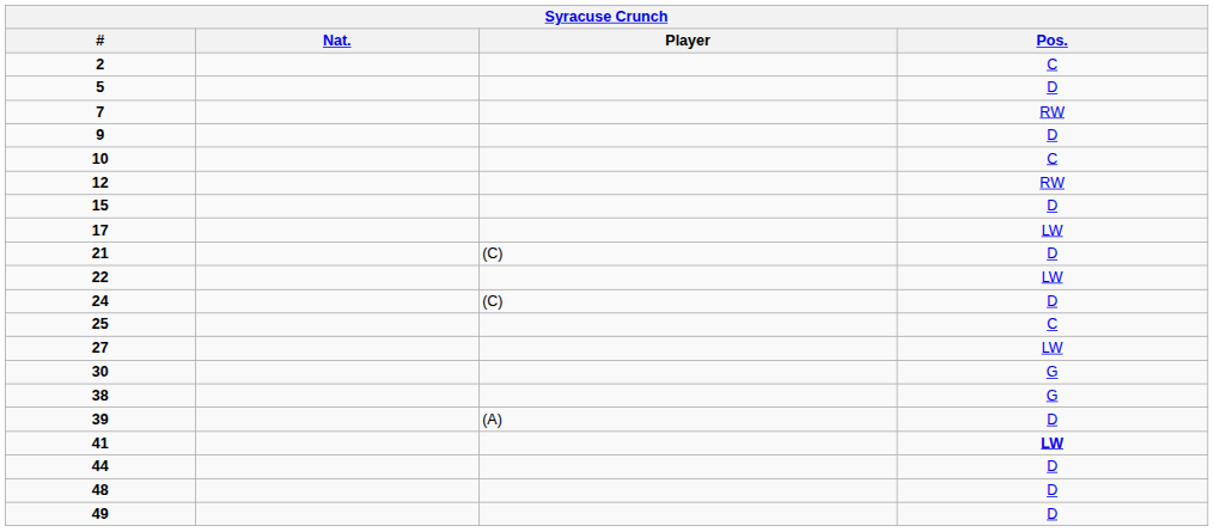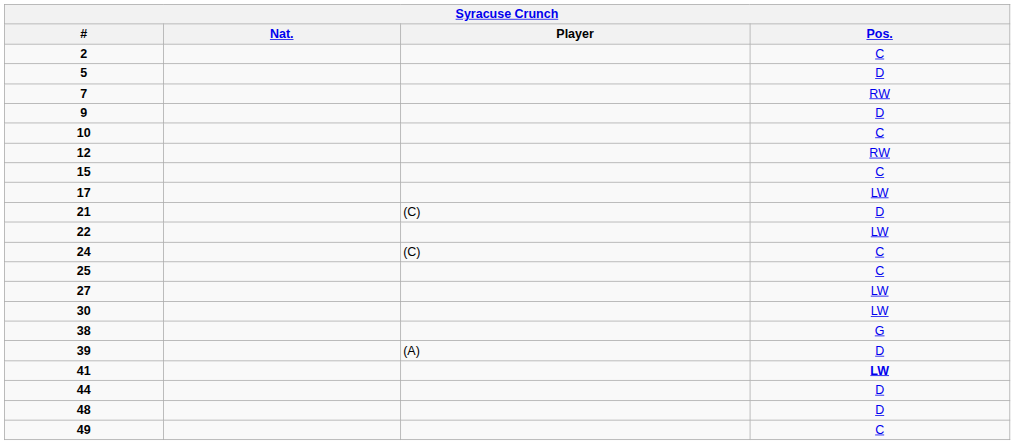 <table class="wikitable sortable" style="width:65%; text-align:center;">
 <tr>
 <th colspan=4><a href='#'>Syracuse Crunch</a></th>
 </tr>
 <tr>
 <th>#</th>
 <th><a href='#'>Nat.</a></th>
 <th>Player</th>
 <th><a href='#'>Pos.</a></th>
 </tr>
 <tr>
 <td><strong>2</strong></td>
 <td align=center></td>
 <td align=left></td>
 <td><a href='#'>C</a></td>
 </tr>
 <tr>
 <td><strong>5</strong></td>
 <td align=center></td>
 <td align=left></td>
 <td><a href='#'>D</a></td>
 </tr>
 <tr>
 <td><strong>7</strong></td>
 <td align=center></td>
 <td align=left></td>
 <td><a href='#'>RW</a></td>
 </tr>
 <tr>
 <td><strong>9</strong></td>
 <td align=center></td>
 <td align=left></td>
 <td><a href='#'>D</a></td>
 </tr>
 <tr>
 <td><strong>10</strong></td>
 <td align=center></td>
 <td align=left></td>
 <td><a href='#'>C</a></td>
 </tr>
 <tr>
 <td><strong>12</strong></td>
 <td align=center></td>
 <td align=left></td>
 <td><a href='#'>RW</a></td>
 </tr>
 <tr>
 <td><strong>15</strong></td>
 <td align=center></td>
 <td align=left></td>
-<td><a href='#'>D</a></td>
+<td><a href='#'>C</a></td>
 </tr>
 <tr>
 <td><strong>17</strong></td>
 <td align=center></td>
 <td align=left></td>
 <td><a href='#'>LW</a></td>
 </tr>
 <tr>
 <td><strong>21</strong></td>
 <td align=center></td>
 <td align=left> (C)</td>
 <td><a href='#'>D</a></td>
 </tr>
 <tr>
 <td><strong>22</strong></td>
 <td align=center></td>
 <td align=left></td>
 <td><a href='#'>LW</a></td>
 </tr>
 <tr>
 <td><strong>24</strong></td>
 <td align=center></td>
 <td align=left> (C)</td>
-<td><a href='#'>D</a></td>
+<td><a href='#'>C</a></td>
 </tr>
 <tr>
 <td><strong>25</strong></td>
 <td align=center></td>
 <td align=left></td>
 <td><a href='#'>C</a></td>
 </tr>
 <tr>
 <td><strong>27</strong></td>
 <td align=center></td>
 <td align=left></td>
 <td><a href='#'>LW</a></td>
 </tr>
 <tr>
 <td><strong>30</strong></td>
 <td align=center></td>
 <td align=left></td>
-<td><a href='#'>G</a></td>
+<td><a href='#'>LW</a></td>
 </tr>
 <tr>
 <td><strong>38</strong></td>
 <td align=center></td>
 <td align=left></td>
 <td><a href='#'>G</a></td>
 </tr>
 <tr>
 <td><strong>39</strong></td>
 <td align=center></td>
 <td align=left> (A)</td>
 <td><a href='#'>D</a></td>
 </tr>
 <tr>
 <td><strong>41</strong></td>
 <td align=center></td>
 <td align=left></td>
 <td><strong><a href='#'>LW</a></strong></td>
 </tr>
 <tr>
 <td><strong>44</strong></td>
 <td align=center></td>
 <td align=left></td>
 <td><a href='#'>D</a></td>
 </tr>
 <tr>
 <td><strong>48</strong></td>
 <td align=center></td>
 <td align=left></td>
 <td><a href='#'>D</a></td>
 </tr>
 <tr>
 <td><strong>49</strong></td>
 <td align=center></td>
 <td align=left></td>
-<td><a href='#'>D</a></td>
+<td><a href='#'>C</a></td>
 </tr>
 </table>
